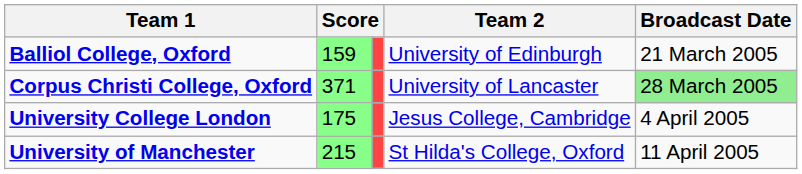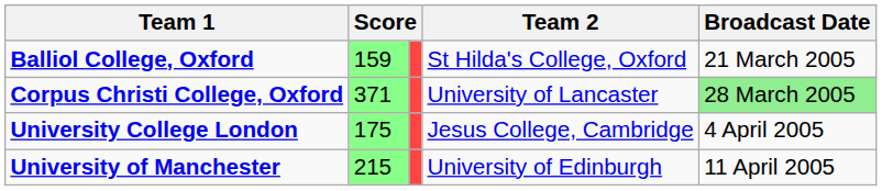 <table class="wikitable" border="1">
 <tr>
 <th>Team 1</th>
 <th colspan=2>Score</th>
 <th>Team 2</th>
 <th>Broadcast Date</th>
 </tr>
 <tr>
 <td><strong><a href='#'>Balliol College, Oxford</a></strong></td>
 <td style="background:#88ff88">159</td>
 <td style="background:#ff4444"></td>
-<td><a href='#'>University of Edinburgh</a></td>
+<td><a href='#'>St Hilda's College, Oxford</a></td>
 <td>21 March 2005</td>
 </tr>
 <tr>
 <td><strong><a href='#'>Corpus Christi College, Oxford</a></strong></td>
 <td style="background:#88ff88">371</td>
 <td style="background:#ff4444"></td>
 <td><a href='#'>University of Lancaster</a></td>
 <td style="background: lightgreen;">28 March 2005</td>
 </tr>
 <tr>
 <td><strong><a href='#'>University College London</a></strong></td>
 <td style="background:#88ff88">175</td>
 <td style="background:#ff4444"></td>
 <td><a href='#'>Jesus College, Cambridge</a></td>
 <td>4 April 2005</td>
 </tr>
 <tr>
 <td><strong><a href='#'>University of Manchester</a></strong></td>
 <td style="background:#88ff88">215</td>
 <td style="background:#ff4444"></td>
-<td><a href='#'>St Hilda's College, Oxford</a></td>
+<td><a href='#'>University of Edinburgh</a></td>
 <td>11 April 2005</td>
 </tr>
 </table>
